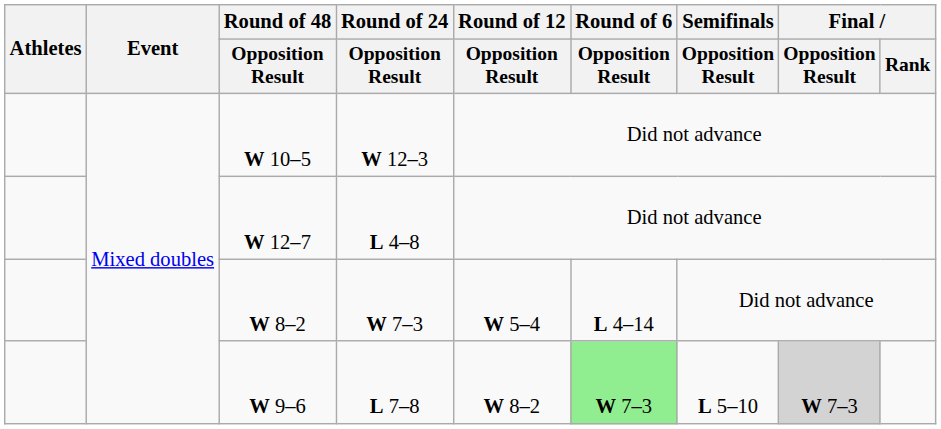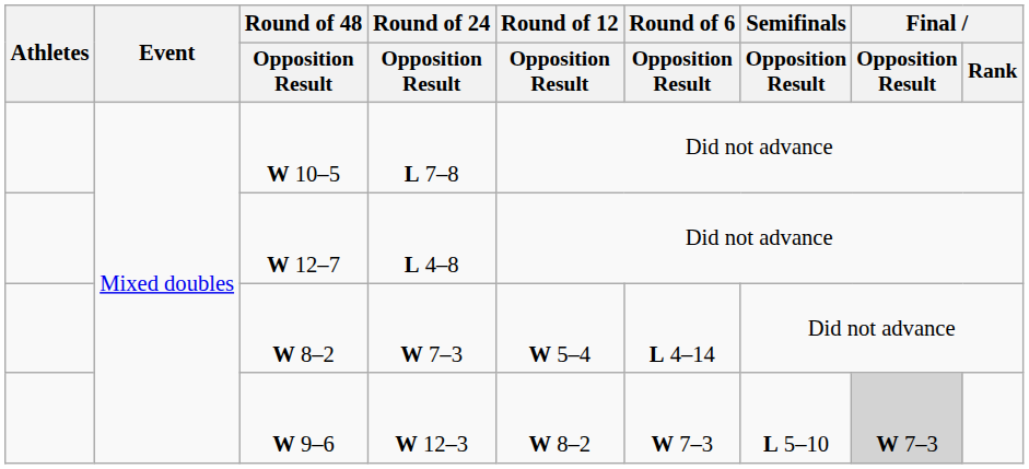 <table class="wikitable" style="font-size:90%; text-align:center;">
 <tr>
 <th rowspan=2>Athletes</th>
 <th rowspan=2>Event</th>
 <th>Round of 48</th>
 <th>Round of 24</th>
 <th>Round of 12</th>
 <th>Round of 6</th>
 <th>Semifinals</th>
 <th colspan=2>Final / </th>
 </tr>
 <tr style="font-size:95%">
 <th>Opposition<br>Result</th>
 <th>Opposition<br>Result</th>
 <th>Opposition<br>Result</th>
 <th>Opposition<br>Result</th>
 <th>Opposition<br>Result</th>
 <th>Opposition<br>Result</th>
 <th>Rank</th>
 </tr>
 <tr align=center>
 <td align=left><br></td>
 <td align=left rowspan=4><a href='#'>Mixed doubles</a></td>
 <td><br><br><strong>W</strong> 10–5</td>
-<td><br><br><strong>W</strong> 12–3</td>
+<td><br><br><strong>L</strong> 7–8</td>
 <td colspan=5>Did not advance</td>
 </tr>
 <tr align=center>
 <td align=left><br></td>
 <td><br><br><strong>W</strong> 12–7</td>
 <td><br><br><strong>L</strong> 4–8</td>
 <td colspan=5>Did not advance</td>
 </tr>
 <tr align=center>
 <td align=left><br></td>
 <td><br><br><strong>W</strong> 8–2</td>
 <td><br><br><strong>W</strong> 7–3</td>
 <td><br><br><strong>W</strong> 5–4</td>
 <td><br><br><strong>L</strong> 4–14</td>
 <td colspan=3>Did not advance</td>
 </tr>
 <tr align=center>
 <td align=left><strong><br></strong></td>
 <td><br><br><strong>W</strong> 9–6</td>
-<td><br><br><strong>L</strong> 7–8</td>
+<td><br><br><strong>W</strong> 12–3</td>
 <td><br><br><strong>W</strong> 8–2</td>
-<td style="background: lightgreen;"><br><br><strong>W</strong> 7–3</td>
+<td><br><br><strong>W</strong> 7–3</td>
 <td><br><br><strong>L</strong> 5–10</td>
 <td style="background: lightgrey;"><br><br><strong>W</strong> 7–3</td>
 <td></td>
 </tr>
 </table>
